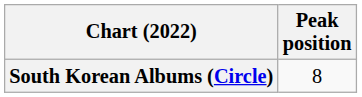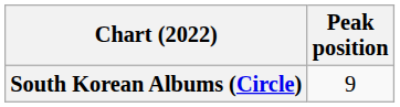 <table class="wikitable plainrowheaders" style="text-align:center">
 <tr>
 <th scope="col">Chart (2022)</th>
 <th scope="col">Peak<br>position</th>
 </tr>
 <tr>
 <th scope="row">South Korean Albums (<a href='#'>Circle</a>)</th>
-<td>8</td>
+<td>9</td>
 </tr>
 </table>
